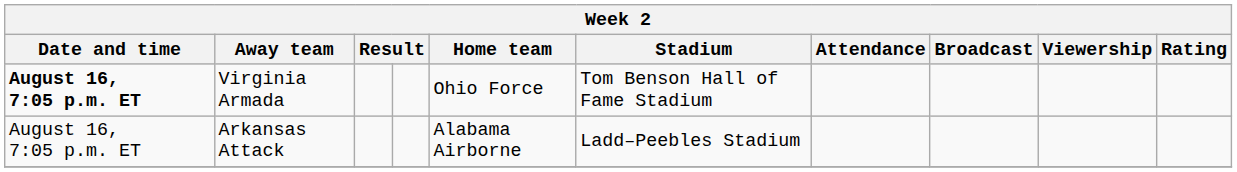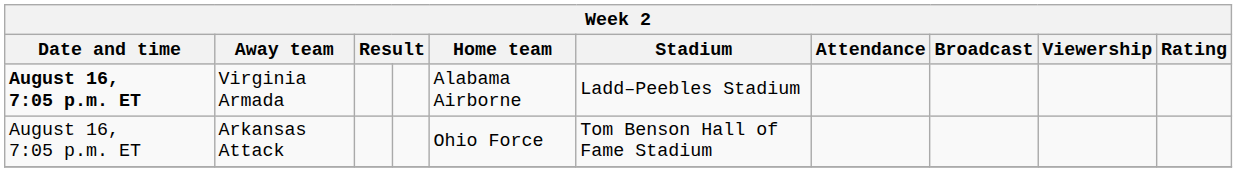 <table class="wikitable">
 <tr>
 <th colspan="10">Week 2</th>
 </tr>
 <tr>
 <th>Date and time</th>
 <th>Away team</th>
 <th colspan="2">Result</th>
 <th>Home team</th>
 <th>Stadium</th>
 <th>Attendance</th>
 <th>Broadcast</th>
 <th>Viewership<br></th>
 <th>Rating</th>
 </tr>
 <tr>
 <td><strong>August 16, 7:05 p.m. ET</strong></td>
 <td>Virginia Armada</td>
 <td></td>
 <td></td>
-<td>Ohio Force</td>
-<td>Tom Benson Hall of Fame Stadium</td>
+<td>Alabama Airborne</td>
+<td>Ladd–Peebles Stadium</td>
 <td></td>
 <td></td>
 <td></td>
 <td></td>
 </tr>
 <tr>
 <td>August 16, 7:05 p.m. ET</td>
 <td>Arkansas Attack</td>
 <td></td>
 <td></td>
-<td>Alabama Airborne</td>
-<td>Ladd–Peebles Stadium</td>
+<td>Ohio Force</td>
+<td>Tom Benson Hall of Fame Stadium</td>
 <td></td>
 <td></td>
 <td></td>
 <td></td>
 </tr>
 <tr>
 </tr>
 </table>
